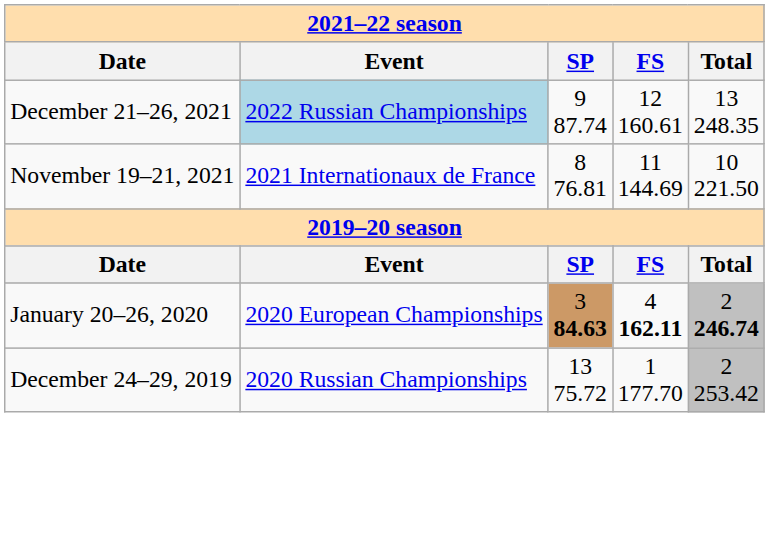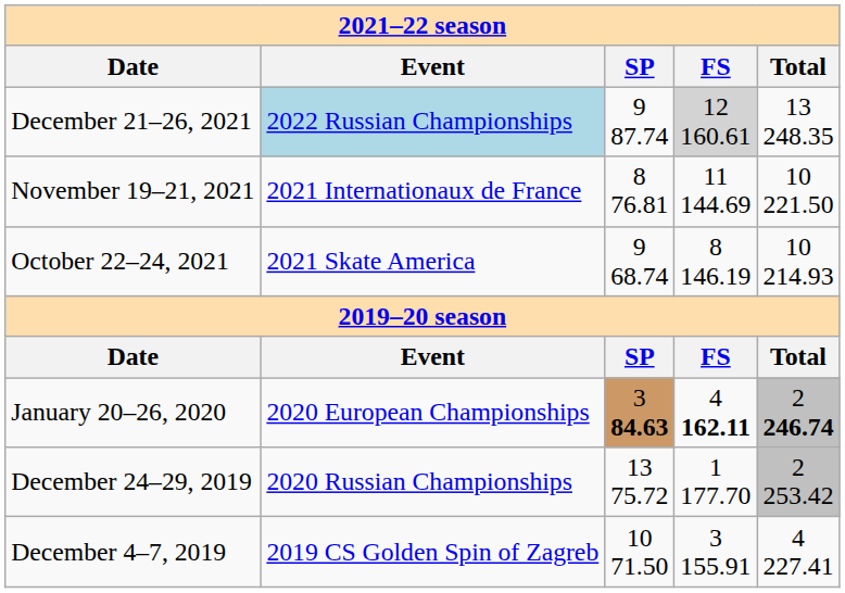 <table class="wikitable">
 <tr>
 <th colspan="5" align="center" style="background-color: #ffdead;"><a href='#'>2021–22 season</a></th>
 </tr>
 <tr>
 <th>Date</th>
 <th>Event</th>
 <th><a href='#'>SP</a></th>
 <th><a href='#'>FS</a></th>
 <th>Total</th>
 </tr>
 <tr>
 <td>December 21–26, 2021</td>
 <td style="background: lightblue;"><a href='#'>2022 Russian Championships</a></td>
 <td align=center>9 <br> 87.74</td>
-<td align=center>12 <br> 160.61</td>
+<td align=center style="background: lightgrey;">12 <br> 160.61</td>
 <td align=center>13 <br> 248.35</td>
 </tr>
 <tr>
 <td>November 19–21, 2021</td>
 <td><a href='#'>2021 Internationaux de France</a></td>
 <td align=center>8 <br> 76.81</td>
 <td align=center>11 <br> 144.69</td>
 <td align=center>10 <br> 221.50</td>
+</tr>
+<tr>
+<td>October 22–24, 2021</td>
+<td><a href='#'>2021 Skate America</a></td>
+<td align=center>9 <br> 68.74</td>
+<td align=center>8 <br> 146.19</td>
+<td align=center>10 <br> 214.93</td>
 </tr>
 <tr>
 <th colspan="5" align="center" style="background-color: #ffdead;"><a href='#'>2019–20 season</a></th>
 </tr>
 <tr>
 <th>Date</th>
 <th>Event</th>
 <th><a href='#'>SP</a></th>
 <th><a href='#'>FS</a></th>
 <th>Total</th>
 </tr>
 <tr>
 <td>January 20–26, 2020</td>
 <td><a href='#'>2020 European Championships</a></td>
 <td align=center bgcolor=cc9966>3 <br> <strong>84.63</strong></td>
 <td align=center>4 <br> <strong>162.11</strong></td>
 <td align=center bgcolor=silver>2 <br> <strong>246.74</strong></td>
 </tr>
 <tr>
 <td>December 24–29, 2019</td>
 <td><a href='#'>2020 Russian Championships</a></td>
 <td align=center>13 <br> 75.72</td>
 <td align=center>1 <br> 177.70</td>
 <td align=center bgcolor=silver>2 <br> 253.42</td>
 </tr>
+<tr>
+<td>December 4–7, 2019</td>
+<td><a href='#'>2019 CS Golden Spin of Zagreb</a></td>
+<td align=center>10 <br> 71.50</td>
+<td align=center>3 <br> 155.91</td>
+<td align=center>4 <br> 227.41</td>
+</tr>
 </table>
